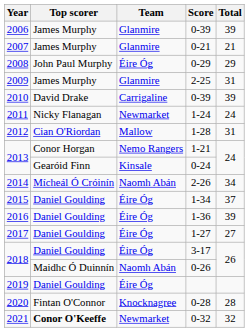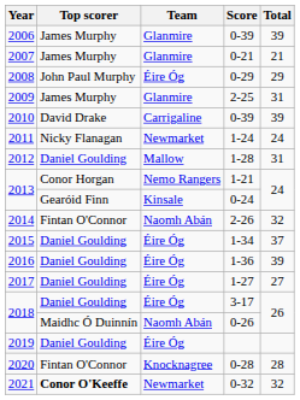 <table class="wikitable" style="text-align:center;">
 <tr>
 <th>Year</th>
 <th>Top scorer</th>
 <th>Team</th>
 <th>Score</th>
 <th>Total</th>
 </tr>
 <tr>
 <td><a href='#'>2006</a></td>
 <td style="text-align:left;">James Murphy</td>
 <td style="text-align:left;"><a href='#'>Glanmire</a></td>
 <td>0-39</td>
 <td>39</td>
 </tr>
 <tr>
 <td><a href='#'>2007</a></td>
 <td style="text-align:left;">James Murphy</td>
 <td style="text-align:left;"><a href='#'>Glanmire</a></td>
 <td>0-21</td>
 <td>21</td>
 </tr>
 <tr>
 <td><a href='#'>2008</a></td>
 <td style="text-align:left;">John Paul Murphy</td>
 <td style="text-align:left;"><a href='#'>Éire Óg</a></td>
 <td>0-29</td>
 <td>29</td>
 </tr>
 <tr>
 <td><a href='#'>2009</a></td>
 <td style="text-align:left;">James Murphy</td>
 <td style="text-align:left;"><a href='#'>Glanmire</a></td>
 <td>2-25</td>
 <td>31</td>
 </tr>
 <tr>
 <td><a href='#'>2010</a></td>
 <td style="text-align:left;">David Drake</td>
 <td style="text-align:left;"><a href='#'>Carrigaline</a></td>
 <td>0-39</td>
 <td>39</td>
 </tr>
 <tr>
 <td><a href='#'>2011</a></td>
 <td style="text-align:left;">Nicky Flanagan</td>
 <td style="text-align:left;"><a href='#'>Newmarket</a></td>
 <td>1-24</td>
 <td>24</td>
 </tr>
 <tr>
 <td><a href='#'>2012</a></td>
-<td style="text-align:left;"><a href='#'>Cian O'Riordan</a></td>
+<td style="text-align:left;"><a href='#'>Daniel Goulding</a></td>
 <td style="text-align:left;"><a href='#'>Mallow</a></td>
 <td>1-28</td>
 <td>31</td>
 </tr>
 <tr>
 <td rowspan=2><a href='#'>2013</a></td>
 <td style="text-align:left;">Conor Horgan</td>
 <td style="text-align:left;"><a href='#'>Nemo Rangers</a></td>
 <td>1-21</td>
 <td rowspan=2>24</td>
 </tr>
 <tr>
 <td style="text-align:left;">Gearóid Finn</td>
 <td style="text-align:left;"><a href='#'>Kinsale</a></td>
 <td>0-24</td>
 </tr>
 <tr>
 <td><a href='#'>2014</a></td>
-<td style="text-align:left;"><a href='#'>Mícheál Ó Cróinín</a></td>
+<td style="text-align:left;">Fintan O'Connor</td>
 <td style="text-align:left;"><a href='#'>Naomh Abán</a></td>
 <td>2-26</td>
-<td>34</td>
+<td>32</td>
 </tr>
 <tr>
 <td><a href='#'>2015</a></td>
 <td style="text-align:left;"><a href='#'>Daniel Goulding</a></td>
 <td style="text-align:left;"><a href='#'>Éire Óg</a></td>
 <td>1-34</td>
 <td>37</td>
 </tr>
 <tr>
 <td><a href='#'>2016</a></td>
 <td style="text-align:left;"><a href='#'>Daniel Goulding</a></td>
 <td style="text-align:left;"><a href='#'>Éire Óg</a></td>
 <td>1-36</td>
 <td>39</td>
 </tr>
 <tr>
 <td><a href='#'>2017</a></td>
 <td style="text-align:left;"><a href='#'>Daniel Goulding</a></td>
 <td style="text-align:left;"><a href='#'>Éire Óg</a></td>
 <td>1-27</td>
 <td>27</td>
 </tr>
 <tr>
 <td rowspan=2><a href='#'>2018</a></td>
 <td style="text-align:left;"><a href='#'>Daniel Goulding</a></td>
 <td style="text-align:left;"><a href='#'>Éire Óg</a></td>
 <td>3-17</td>
 <td rowspan=2>26</td>
 </tr>
 <tr>
 <td style="text-align:left;">Maidhc Ó Duinnín</td>
 <td style="text-align:left;"><a href='#'>Naomh Abán</a></td>
 <td>0-26</td>
 </tr>
 <tr>
 <td><a href='#'>2019</a></td>
 <td style="text-align:left;"><a href='#'>Daniel Goulding</a></td>
 <td style="text-align:left;"><a href='#'>Éire Óg</a></td>
 <td></td>
 <td></td>
 </tr>
 <tr>
 <td><a href='#'>2020</a></td>
 <td style="text-align:left;">Fintan O'Connor</td>
 <td style="text-align:left;"><a href='#'>Knocknagree</a></td>
 <td>0-28</td>
 <td>28</td>
 </tr>
 <tr>
 <td><a href='#'>2021</a></td>
 <td style="text-align:left;"><strong>Conor O'Keeffe</strong></td>
 <td style="text-align:left;"><a href='#'>Newmarket</a></td>
 <td>0-32</td>
 <td>32</td>
 </tr>
 </table>
